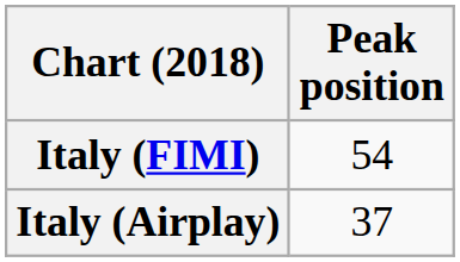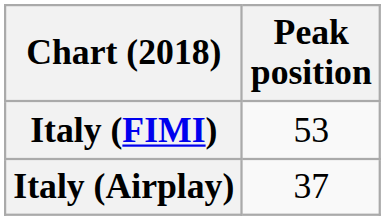 <table class="wikitable plainrowheaders" style="text-align:center">
 <tr>
 <th scope="col">Chart (2018)</th>
 <th scope="col">Peak<br>position</th>
 </tr>
 <tr>
 <th scope="row">Italy (<a href='#'>FIMI</a>)</th>
-<td>54</td>
+<td>53</td>
 </tr>
 <tr>
 <th scope="row">Italy (Airplay)</th>
 <td align="center">37</td>
 </tr>
 </table>
